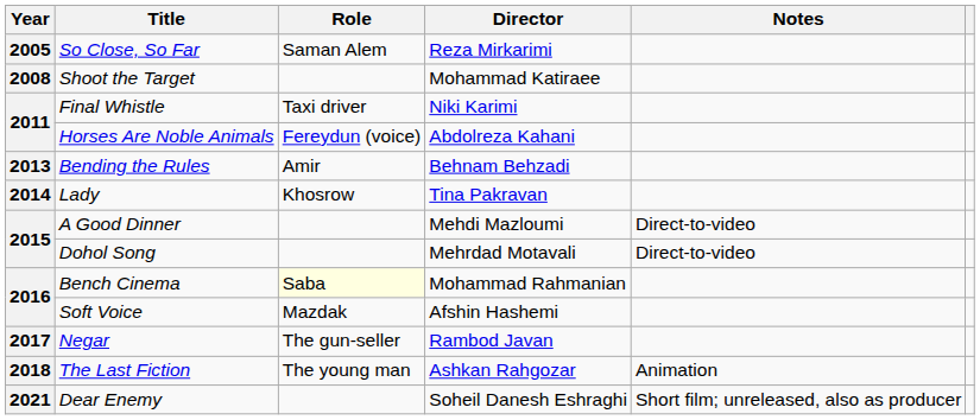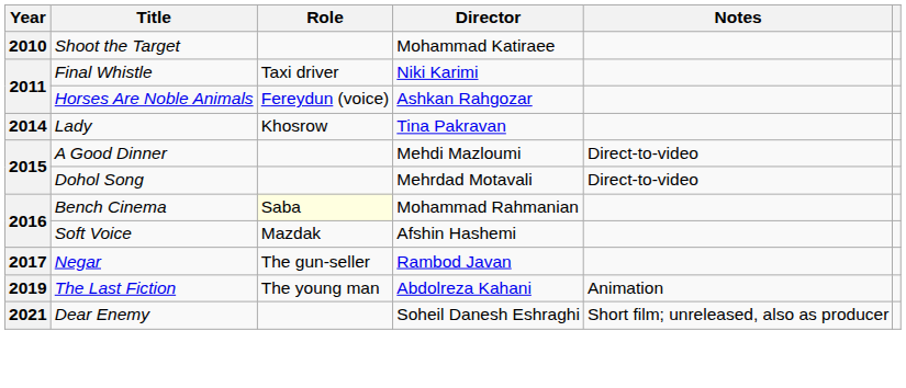 <table class="wikitable plainrowheaders sortable" style="font-size:100%">
 <tr>
 <th scope="col">Year</th>
 <th scope="col">Title</th>
 <th scope="col">Role</th>
 <th scope="col">Director</th>
 <th class="unsortable" scope="col">Notes</th>
 <th class="unsortable" scope="col"></th>
 </tr>
 <tr>
-<th scope="row">2005</th>
-<td><em><a href='#'>So Close, So Far</a></em></td>
-<td>Saman Alem</td>
-<td><a href='#'>Reza Mirkarimi</a></td>
-<td></td>
-<td></td>
-</tr>
-<tr>
-<th scope="row">2008</th>
+<th scope="row">2010</th>
 <td><em>Shoot the Target</em></td>
 <td></td>
 <td>Mohammad Katiraee</td>
 <td></td>
 <td></td>
 </tr>
 <tr>
 <th rowspan="2" scope="row">2011</th>
 <td><em>Final Whistle</em></td>
 <td>Taxi driver</td>
 <td><a href='#'>Niki Karimi</a></td>
 <td></td>
 <td></td>
 </tr>
 <tr>
 <td><em><a href='#'>Horses Are Noble Animals</a></em></td>
 <td><a href='#'>Fereydun</a> (voice)</td>
-<td><a href='#'>Abdolreza Kahani</a></td>
-<td></td>
-<td></td>
-</tr>
-<tr>
-<th scope="row">2013</th>
-<td><em><a href='#'>Bending the Rules</a></em></td>
-<td>Amir</td>
-<td><a href='#'>Behnam Behzadi</a></td>
+<td><a href='#'>Ashkan Rahgozar</a></td>
 <td></td>
 <td></td>
 </tr>
 <tr>
 <th scope="row">2014</th>
 <td><em>Lady</em></td>
 <td>Khosrow</td>
 <td><a href='#'>Tina Pakravan</a></td>
 <td></td>
 <td></td>
 </tr>
 <tr>
 <th rowspan="2" scope="row">2015</th>
 <td><em>A Good Dinner</em></td>
 <td></td>
 <td>Mehdi Mazloumi</td>
 <td>Direct-to-video</td>
 <td></td>
 </tr>
 <tr>
 <td><em>Dohol Song</em></td>
 <td></td>
 <td>Mehrdad Motavali</td>
 <td>Direct-to-video</td>
 <td></td>
 </tr>
 <tr>
 <th rowspan="2" scope="row">2016</th>
 <td><em>Bench Cinema</em></td>
 <td style="background: lightyellow;">Saba</td>
 <td>Mohammad Rahmanian</td>
 <td></td>
 <td></td>
 </tr>
 <tr>
 <td><em>Soft Voice</em></td>
 <td>Mazdak</td>
 <td>Afshin Hashemi</td>
 <td></td>
 <td></td>
 </tr>
 <tr>
 <th scope="row">2017</th>
 <td><em><a href='#'>Negar</a></em></td>
 <td>The gun-seller</td>
 <td><a href='#'>Rambod Javan</a></td>
 <td></td>
 <td></td>
 </tr>
 <tr>
-<th scope="row">2018</th>
+<th scope="row">2019</th>
 <td><em><a href='#'>The Last Fiction</a></em></td>
 <td>The young man</td>
-<td><a href='#'>Ashkan Rahgozar</a></td>
+<td><a href='#'>Abdolreza Kahani</a></td>
 <td>Animation</td>
 <td></td>
 </tr>
 <tr>
 <th scope="row">2021</th>
 <td><em>Dear Enemy</em></td>
 <td></td>
 <td>Soheil Danesh Eshraghi</td>
 <td>Short film; unreleased, also as producer</td>
 <td></td>
 </tr>
 </table>
